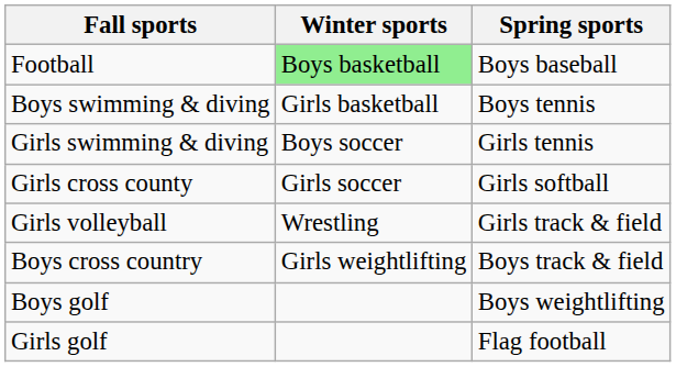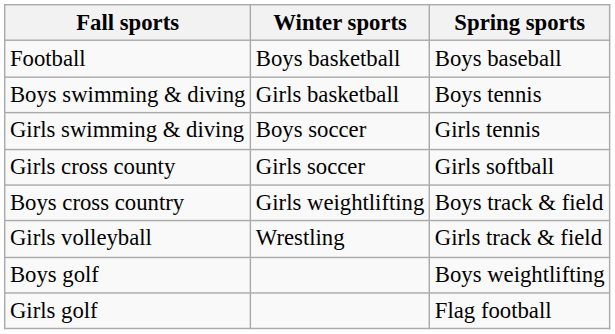 <table class="wikitable">
 <tr>
 <th>Fall sports</th>
 <th>Winter sports</th>
 <th>Spring sports</th>
 </tr>
 <tr>
 <td>Football</td>
-<td style="background: lightgreen;">Boys basketball</td>
+<td>Boys basketball</td>
 <td>Boys baseball</td>
 </tr>
 <tr>
 <td>Boys swimming & diving</td>
 <td>Girls basketball</td>
 <td>Boys tennis</td>
 </tr>
 <tr>
 <td>Girls swimming & diving</td>
 <td>Boys soccer</td>
 <td>Girls tennis</td>
 </tr>
 <tr>
 <td>Girls cross county</td>
 <td>Girls soccer</td>
 <td>Girls softball</td>
 </tr>
 <tr>
+<td>Boys cross country</td>
+<td>Girls weightlifting</td>
+<td>Boys track & field</td>
+</tr>
+<tr>
 <td>Girls volleyball</td>
 <td>Wrestling</td>
 <td>Girls track & field</td>
-</tr>
-<tr>
-<td>Boys cross country</td>
-<td>Girls weightlifting</td>
-<td>Boys track & field</td>
 </tr>
 <tr>
 <td>Boys golf</td>
 <td></td>
 <td>Boys weightlifting</td>
 </tr>
 <tr>
 <td>Girls golf</td>
 <td></td>
 <td>Flag football</td>
 </tr>
 </table>
